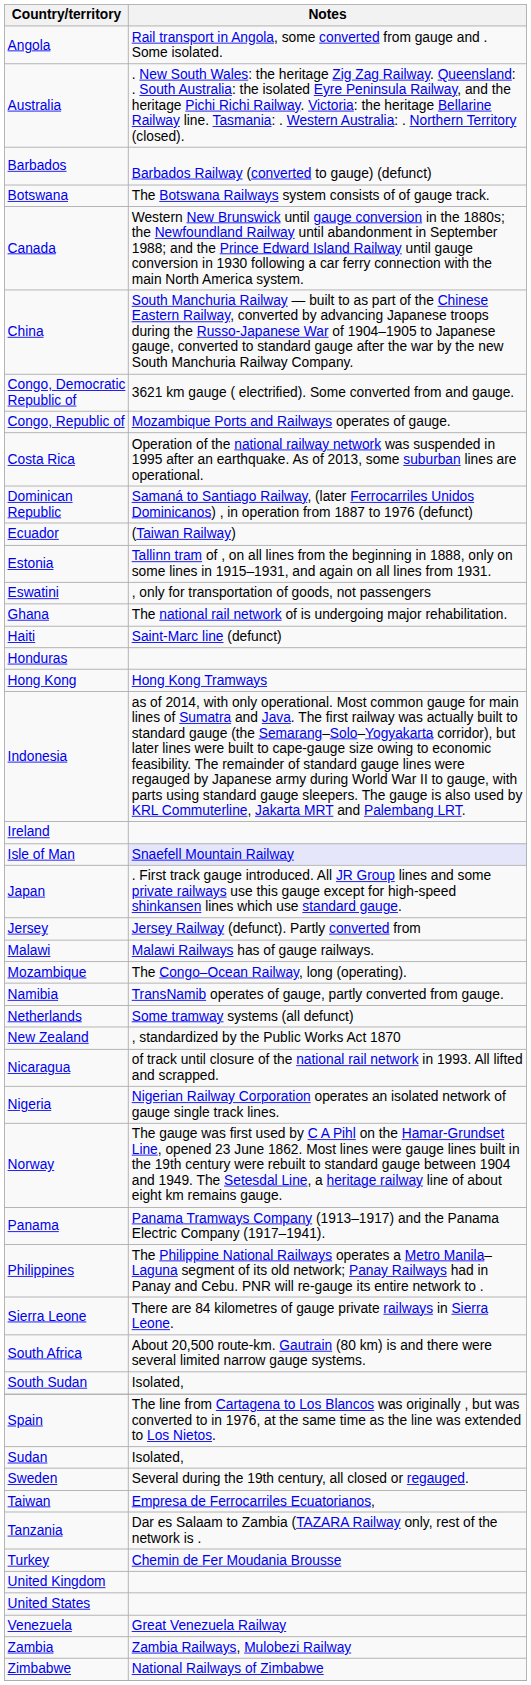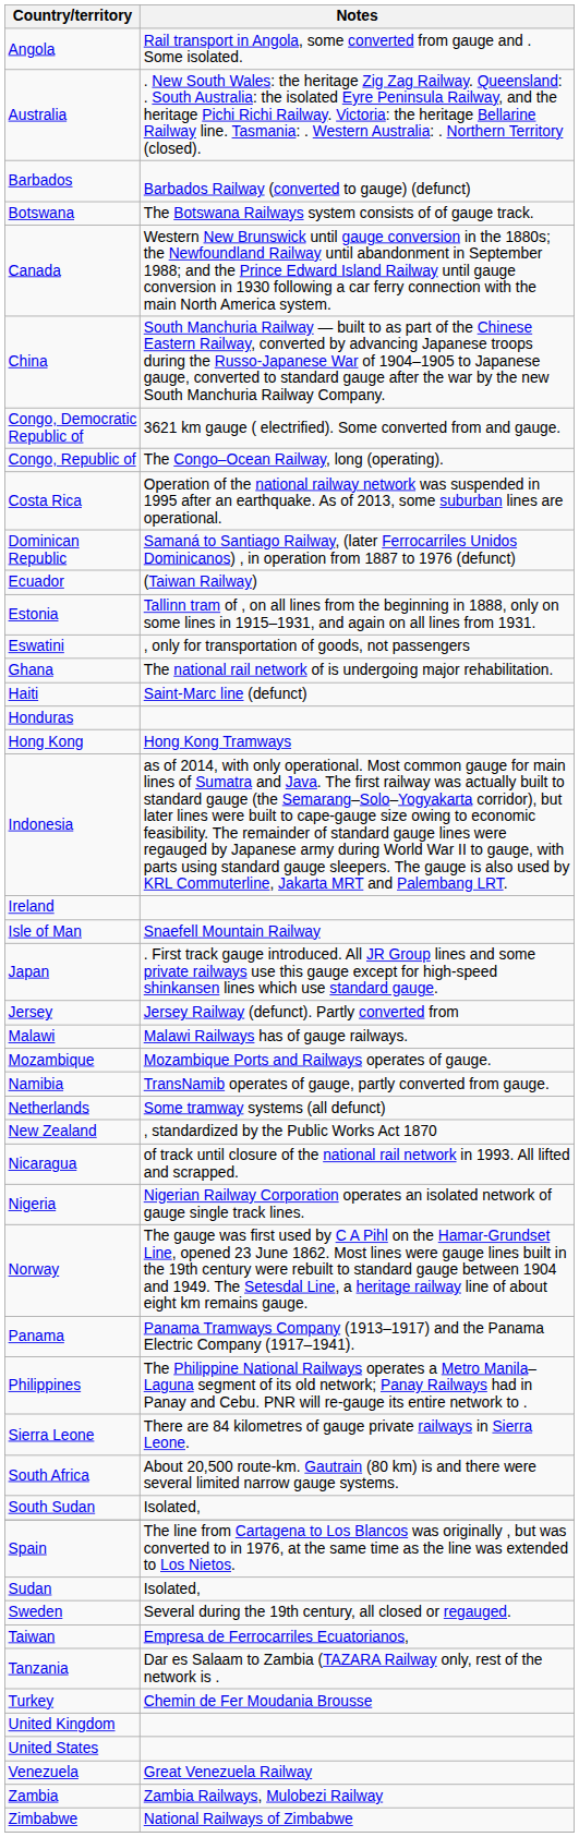 <table class=wikitable>
 <tr>
 <th>Country/territory</th>
 <th>Notes</th>
 </tr>
 <tr>
 <td><a href='#'>Angola</a></td>
 <td><a href='#'>Rail transport in Angola</a>, some <a href='#'>converted</a> from  gauge and . Some isolated.</td>
 </tr>
 <tr>
 <td><a href='#'>Australia</a></td>
 <td> . <a href='#'>New South Wales</a>: the heritage <a href='#'>Zig Zag Railway</a>. <a href='#'>Queensland</a>: . <a href='#'>South Australia</a>: the isolated <a href='#'>Eyre Peninsula Railway</a>, and the heritage <a href='#'>Pichi Richi Railway</a>. <a href='#'>Victoria</a>: the heritage <a href='#'>Bellarine Railway</a> line. <a href='#'>Tasmania</a>: . <a href='#'>Western Australia</a>: . <a href='#'>Northern Territory</a> (closed).</td>
 </tr>
 <tr>
 <td><a href='#'>Barbados</a></td>
 <td><br><a href='#'>Barbados Railway</a> (<a href='#'>converted</a> to  gauge) (defunct)</td>
 </tr>
 <tr>
 <td><a href='#'>Botswana</a></td>
 <td>The <a href='#'>Botswana Railways</a> system consists of  of  gauge track.</td>
 </tr>
 <tr>
 <td><a href='#'>Canada</a></td>
 <td> Western <a href='#'>New Brunswick</a> until <a href='#'>gauge conversion</a> in the 1880s; the <a href='#'>Newfoundland Railway</a> until abandonment in September 1988; and the <a href='#'>Prince Edward Island Railway</a> until gauge conversion in 1930 following a car ferry connection with the main North America system.</td>
 </tr>
 <tr>
 <td><a href='#'>China</a></td>
 <td><a href='#'>South Manchuria Railway</a> — built to  as part of the <a href='#'>Chinese Eastern Railway</a>, converted by advancing Japanese troops during the <a href='#'>Russo-Japanese War</a> of 1904–1905 to Japanese  gauge, converted to standard gauge after the war by the new South Manchuria Railway Company.</td>
 </tr>
 <tr>
 <td><a href='#'>Congo, Democratic Republic of</a></td>
 <td>3621 km  gauge ( electrified). Some converted from  and  gauge.</td>
 </tr>
 <tr>
 <td><a href='#'>Congo, Republic of</a></td>
-<td><a href='#'>Mozambique Ports and Railways</a> operates  of  gauge.</td>
+<td>The <a href='#'>Congo–Ocean Railway</a>,  long (operating).</td>
 </tr>
 <tr>
 <td><a href='#'>Costa Rica</a></td>
 <td>Operation of the <a href='#'>national railway network</a> was suspended in 1995 after an earthquake. As of 2013, some <a href='#'>suburban</a> lines are operational.</td>
 </tr>
 <tr>
 <td><a href='#'>Dominican Republic</a></td>
 <td><a href='#'>Samaná to Santiago Railway</a>, (later <a href='#'>Ferrocarriles Unidos Dominicanos</a>) , in operation from 1887 to 1976 (defunct)</td>
 </tr>
 <tr>
 <td><a href='#'>Ecuador</a></td>
 <td> (<a href='#'>Taiwan Railway</a>)</td>
 </tr>
 <tr>
 <td><a href='#'>Estonia</a></td>
 <td><a href='#'>Tallinn tram</a> of , on all lines from the beginning in 1888, only on some lines in 1915–1931, and again on all lines from 1931.</td>
 </tr>
 <tr>
 <td><a href='#'>Eswatini</a></td>
 <td>, only for transportation of goods, not passengers</td>
 </tr>
 <tr>
 <td><a href='#'>Ghana</a></td>
 <td>The <a href='#'>national rail network</a> of  is undergoing major rehabilitation.</td>
 </tr>
 <tr>
 <td><a href='#'>Haiti</a></td>
 <td><a href='#'>Saint-Marc line</a> (defunct)</td>
 </tr>
 <tr>
 <td><a href='#'>Honduras</a></td>
 <td></td>
 </tr>
 <tr>
 <td><a href='#'>Hong Kong</a></td>
 <td><a href='#'>Hong Kong Tramways</a></td>
 </tr>
 <tr>
 <td><a href='#'>Indonesia</a></td>
 <td> as of 2014, with only  operational. Most common gauge for main lines of <a href='#'>Sumatra</a> and <a href='#'>Java</a>. The first railway was actually built to standard gauge (the <a href='#'>Semarang</a>–<a href='#'>Solo</a>–<a href='#'>Yogyakarta</a> corridor), but later lines were built to cape-gauge size owing to economic feasibility. The remainder of standard gauge lines were regauged by Japanese army during World War II to  gauge, with parts using standard gauge sleepers. The gauge is also used by <a href='#'>KRL Commuterline</a>, <a href='#'>Jakarta MRT</a> and <a href='#'>Palembang LRT</a>.</td>
 </tr>
 <tr>
 <td><a href='#'>Ireland</a></td>
 <td></td>
 </tr>
 <tr>
 <td><a href='#'>Isle of Man</a></td>
-<td style="background: lavender;"><a href='#'>Snaefell Mountain Railway</a></td>
+<td><a href='#'>Snaefell Mountain Railway</a></td>
 </tr>
 <tr>
 <td><a href='#'>Japan</a></td>
 <td>. First track gauge introduced. All <a href='#'>JR Group</a> lines and some <a href='#'>private railways</a> use this gauge except for high-speed <a href='#'>shinkansen</a> lines which use <a href='#'>standard gauge</a>.</td>
 </tr>
 <tr u>
 <td><a href='#'>Jersey</a></td>
 <td><a href='#'>Jersey Railway</a> (defunct). Partly <a href='#'>converted</a> from </td>
 </tr>
 <tr>
 <td><a href='#'>Malawi</a></td>
 <td><a href='#'>Malawi Railways</a> has  of  gauge railways.</td>
 </tr>
 <tr>
 <td><a href='#'>Mozambique</a></td>
-<td>The <a href='#'>Congo–Ocean Railway</a>,  long (operating).</td>
+<td><a href='#'>Mozambique Ports and Railways</a> operates  of  gauge.</td>
 </tr>
 <tr>
 <td><a href='#'>Namibia</a></td>
 <td><a href='#'>TransNamib</a> operates  of  gauge, partly converted from  gauge.</td>
 </tr>
 <tr>
 <td><a href='#'>Netherlands</a></td>
 <td><a href='#'>Some tramway</a> systems (all defunct)</td>
 </tr>
 <tr>
 <td><a href='#'>New Zealand</a></td>
 <td>, standardized by the Public Works Act 1870</td>
 </tr>
 <tr>
 <td><a href='#'>Nicaragua</a></td>
 <td> of track until closure of the <a href='#'>national rail network</a> in 1993. All lifted and scrapped.</td>
 </tr>
 <tr>
 <td><a href='#'>Nigeria</a></td>
 <td><a href='#'>Nigerian Railway Corporation</a> operates an isolated network of   gauge single track lines.</td>
 </tr>
 <tr>
 <td><a href='#'>Norway</a></td>
 <td>The gauge was first used by <a href='#'>C A Pihl</a> on the <a href='#'>Hamar-Grundset Line</a>, opened 23 June 1862. Most lines were  gauge lines built in the 19th century were rebuilt to standard gauge between 1904 and 1949. The <a href='#'>Setesdal Line</a>, a <a href='#'>heritage railway</a> line of about eight km remains  gauge.</td>
 </tr>
 <tr>
 <td><a href='#'>Panama</a></td>
 <td><a href='#'>Panama Tramways Company</a> (1913–1917) and the Panama Electric Company (1917–1941).</td>
 </tr>
 <tr>
 <td><a href='#'>Philippines</a></td>
 <td>The <a href='#'>Philippine National Railways</a> operates a  <a href='#'>Metro Manila</a>–<a href='#'>Laguna</a> segment of its old  network; <a href='#'>Panay Railways</a> had  in Panay and Cebu. PNR will re-gauge its entire network to .</td>
 </tr>
 <tr>
 <td><a href='#'>Sierra Leone</a></td>
 <td>There are 84 kilometres of  gauge private <a href='#'>railways</a> in <a href='#'>Sierra Leone</a>.</td>
 </tr>
 <tr>
 <td><a href='#'>South Africa</a></td>
 <td>About 20,500 route-km. <a href='#'>Gautrain</a> (80 km) is  and there were several limited  narrow gauge systems.</td>
 </tr>
 <tr>
 <td><a href='#'>South Sudan</a></td>
 <td>Isolated, </td>
 </tr>
 <tr>
 </tr>
 <tr>
 <td><a href='#'>Spain</a></td>
 <td>The line from <a href='#'>Cartagena to Los Blancos</a> was originally , but was converted to  in 1976, at the same time as the line was extended to <a href='#'>Los Nietos</a>.</td>
 </tr>
 <tr>
 <td><a href='#'>Sudan</a></td>
 <td>Isolated, </td>
 </tr>
 <tr>
 <td><a href='#'>Sweden</a></td>
 <td>Several during the 19th century, all closed or <a href='#'>regauged</a>.</td>
 </tr>
 <tr>
 <td><a href='#'>Taiwan</a></td>
 <td><a href='#'>Empresa de Ferrocarriles Ecuatorianos</a>, </td>
 </tr>
 <tr>
 <td><a href='#'>Tanzania</a></td>
 <td>Dar es Salaam to Zambia (<a href='#'>TAZARA Railway</a> only, rest of the network is .</td>
 </tr>
 <tr>
 <td><a href='#'>Turkey</a></td>
 <td><a href='#'>Chemin de Fer Moudania Brousse</a></td>
 </tr>
 <tr>
 <td><a href='#'>United Kingdom</a></td>
 <td></td>
 </tr>
 <tr>
 <td><a href='#'>United States</a></td>
 <td></td>
 </tr>
 <tr>
 <td><a href='#'>Venezuela</a></td>
 <td><a href='#'>Great Venezuela Railway</a></td>
 </tr>
 <tr>
 <td><a href='#'>Zambia</a></td>
 <td><a href='#'>Zambia Railways</a>, <a href='#'>Mulobezi Railway</a></td>
 </tr>
 <tr>
 <td><a href='#'>Zimbabwe</a></td>
 <td><a href='#'>National Railways of Zimbabwe</a></td>
 </tr>
 <tr>
 </tr>
 </table>
